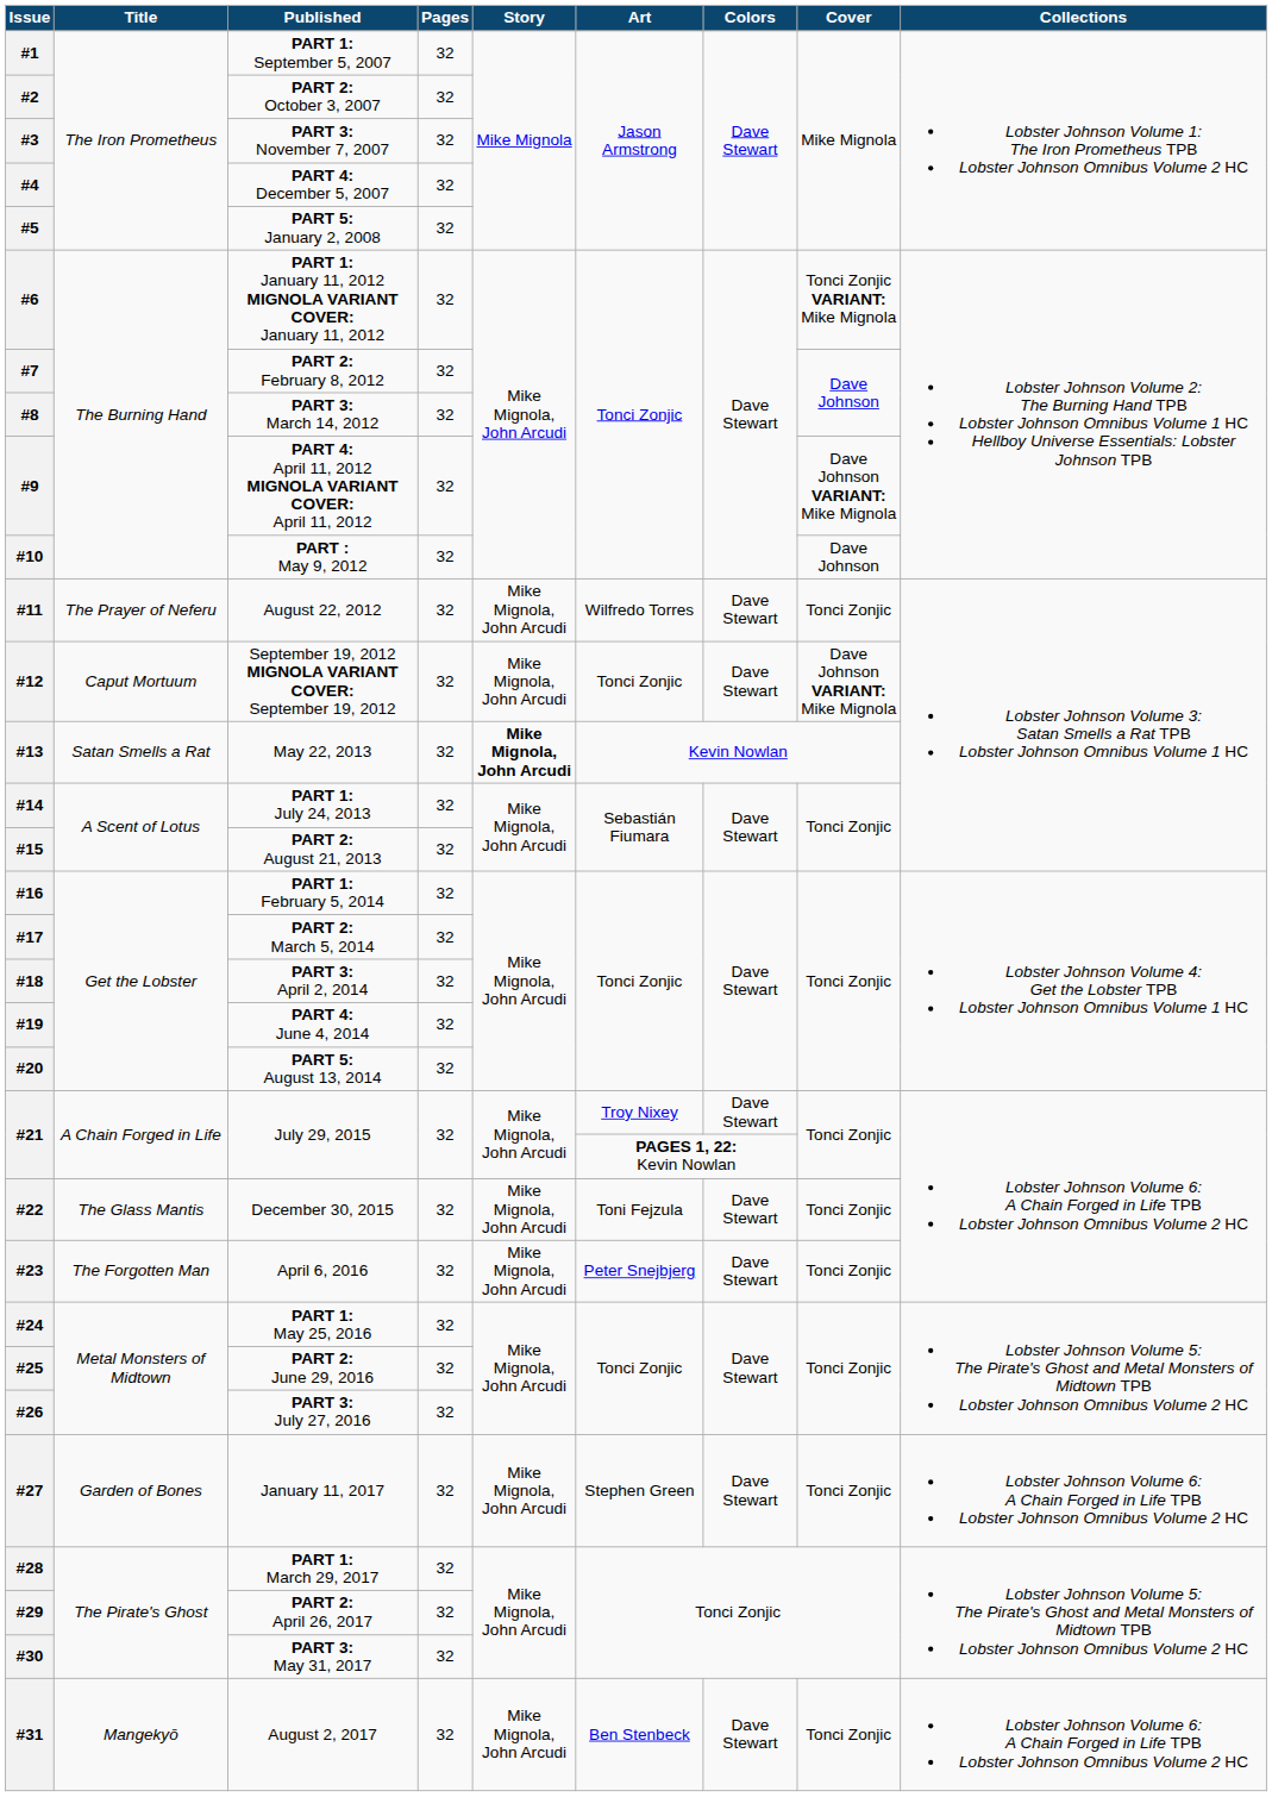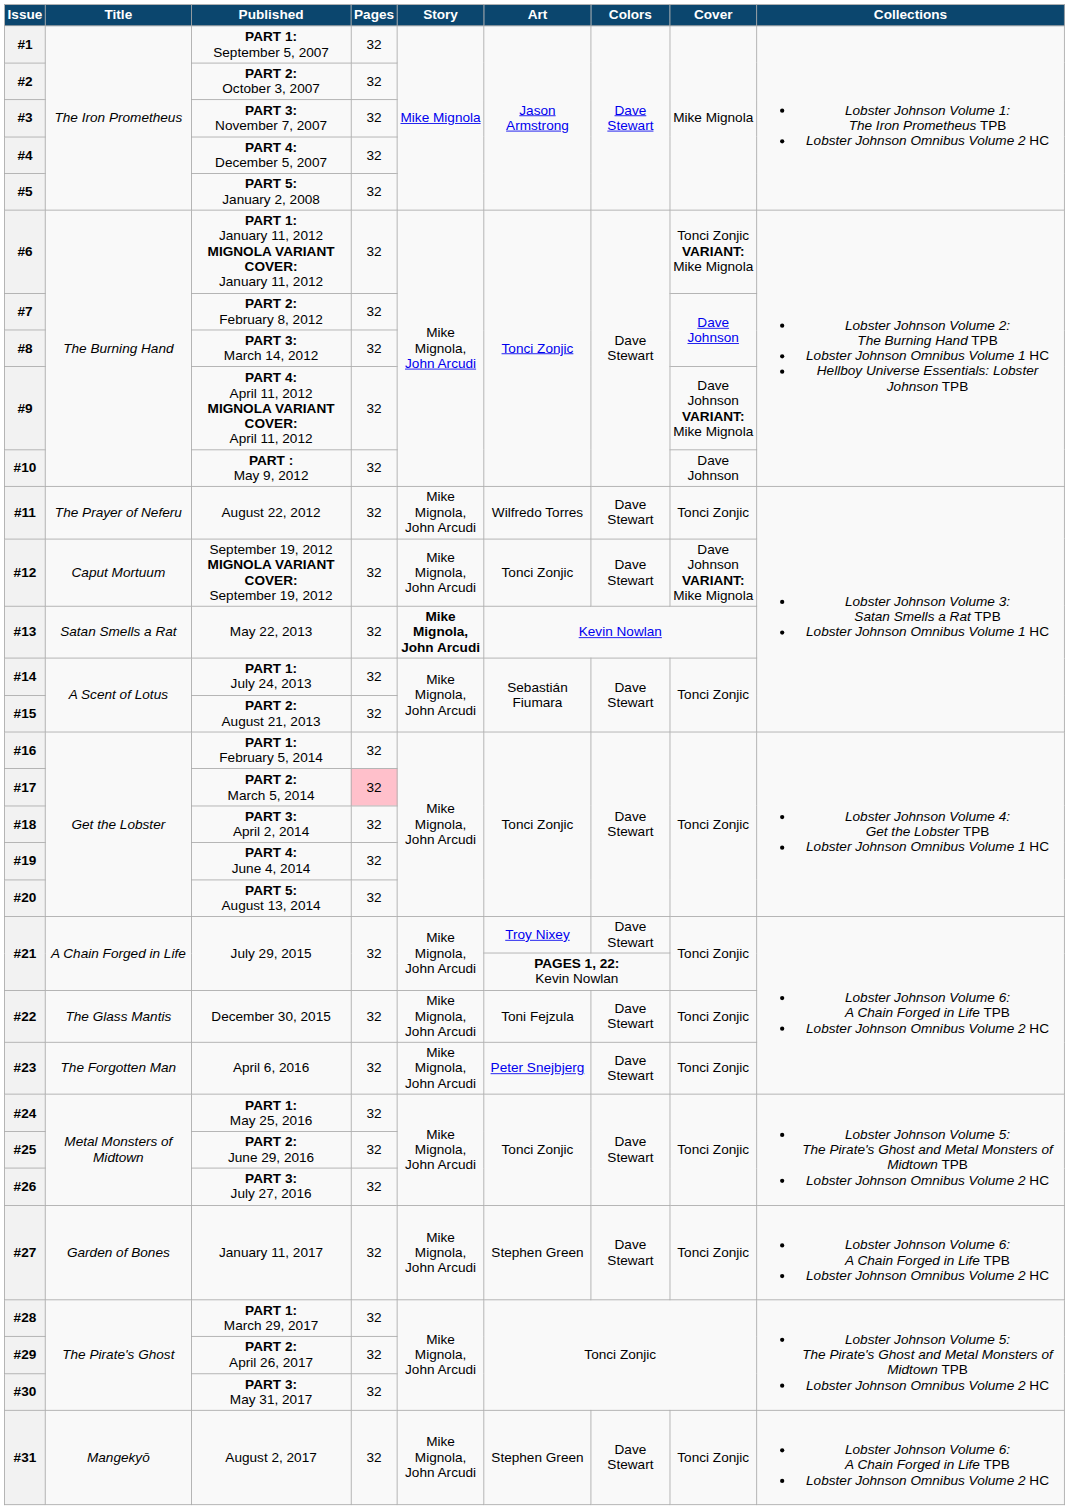 <table class="wikitable" style="text-align: center">
 <tr>
 <th style="background:#0b466e; color:#fff;">Issue</th>
 <th style="background:#0b466e; color:#fff;">Title</th>
 <th style="background:#0b466e; color:#fff;">Published</th>
 <th style="background:#0b466e; color:#fff;">Pages</th>
 <th style="background:#0b466e; color:#fff;">Story</th>
 <th style="background:#0b466e; color:#fff;">Art</th>
 <th style="background:#0b466e; color:#fff;">Colors</th>
 <th style="background:#0b466e; color:#fff;">Cover</th>
 <th style="background:#0b466e; color:#fff;">Collections</th>
 </tr>
 <tr id="Lobster_Johnson_The_Iron_Prometheus_1">
 <th>#1</th>
 <td rowspan=5><em>The Iron Prometheus</em></td>
 <td><strong><span>PART 1:</span></strong><br>September 5, 2007</td>
 <td>32</td>
 <td rowspan=5><a href='#'>Mike Mignola</a></td>
 <td rowspan=5><a href='#'>Jason Armstrong</a></td>
 <td rowspan=5><a href='#'>Dave Stewart</a></td>
 <td rowspan=5>Mike Mignola</td>
 <td rowspan=5><br><ul><li><em>Lobster Johnson Volume 1:<br>The Iron Prometheus</em> TPB</li><li><em>Lobster Johnson Omnibus Volume 2</em> HC</li></ul></td>
 </tr>
 <tr>
 <th>#2</th>
 <td><strong><span>PART 2:</span></strong><br>October 3, 2007</td>
 <td>32</td>
 </tr>
 <tr>
 <th>#3</th>
 <td><strong><span>PART 3:</span></strong><br>November 7, 2007</td>
 <td>32</td>
 </tr>
 <tr>
 <th>#4</th>
 <td><strong><span>PART 4:</span></strong><br>December 5, 2007</td>
 <td>32</td>
 </tr>
 <tr>
 <th>#5</th>
 <td><strong><span>PART 5:</span></strong><br>January 2, 2008</td>
 <td>32</td>
 </tr>
 <tr id="Lobster_Johnson_The_Burning_Hand_1">
 <th>#6</th>
 <td rowspan=5><em>The Burning Hand</em></td>
 <td><strong><span>PART 1:</span></strong><br>January 11, 2012<br><strong><span>MIGNOLA VARIANT COVER:</span></strong><br>January 11, 2012</td>
 <td>32</td>
 <td rowspan=5>Mike Mignola,<br><a href='#'>John Arcudi</a></td>
 <td rowspan=5><a href='#'>Tonci Zonjic</a></td>
 <td rowspan=5>Dave Stewart</td>
 <td>Tonci Zonjic<br><strong><span>VARIANT:</span></strong><br>Mike Mignola</td>
 <td rowspan=5><br><ul><li><em>Lobster Johnson Volume 2:<br>The Burning Hand</em> TPB</li><li><em>Lobster Johnson Omnibus Volume 1</em> HC</li><li><em>Hellboy Universe Essentials: Lobster Johnson</em> TPB</li></ul></td>
 </tr>
 <tr>
 <th>#7</th>
 <td><strong><span>PART 2:</span></strong><br>February 8, 2012</td>
 <td>32</td>
 <td rowspan=2><a href='#'>Dave Johnson</a></td>
 </tr>
 <tr>
 <th>#8</th>
 <td><strong><span>PART 3:</span></strong><br>March 14, 2012</td>
 <td>32</td>
 </tr>
 <tr>
 <th>#9</th>
 <td><strong><span>PART 4:</span></strong><br>April 11, 2012<br><strong><span>MIGNOLA VARIANT COVER:</span></strong><br>April 11, 2012</td>
 <td>32</td>
 <td>Dave Johnson<br><strong><span>VARIANT:</span></strong><br>Mike Mignola</td>
 </tr>
 <tr>
 <th>#10</th>
 <td><strong><span>PART :</span></strong><br>May 9, 2012</td>
 <td>32</td>
 <td>Dave Johnson</td>
 </tr>
 <tr id="Lobster_Johnson_The_Prayer_of_Neferu">
 <th>#11</th>
 <td><em>The Prayer of Neferu</em></td>
 <td>August 22, 2012</td>
 <td>32</td>
 <td>Mike Mignola,<br>John Arcudi</td>
 <td>Wilfredo Torres</td>
 <td>Dave Stewart</td>
 <td>Tonci Zonjic</td>
 <td rowspan=5><br><ul><li><em>Lobster Johnson Volume 3:<br>Satan Smells a Rat</em> TPB</li><li><em>Lobster Johnson Omnibus Volume 1</em> HC</li></ul></td>
 </tr>
 <tr id="Lobster_Johnson_Caput_Mortuum">
 <th>#12</th>
 <td><em>Caput Mortuum</em></td>
 <td>September 19, 2012<br><strong><span>MIGNOLA VARIANT COVER:</span></strong><br>September 19, 2012</td>
 <td>32</td>
 <td>Mike Mignola,<br>John Arcudi</td>
 <td>Tonci Zonjic</td>
 <td>Dave Stewart</td>
 <td>Dave Johnson<br><strong><span>VARIANT:</span></strong><br>Mike Mignola</td>
 </tr>
 <tr id="Lobster_Johnson_Satan_Smells_a_Rat">
 <th>#13</th>
 <td><em>Satan Smells a Rat</em></td>
 <td>May 22, 2013</td>
 <td>32</td>
 <td><strong>Mike Mignola,<br>John Arcudi</strong></td>
 <td colspan=3><a href='#'>Kevin Nowlan</a></td>
 </tr>
 <tr id="Lobster_Johnson_A_Scent_of_Lotus_1">
 <th>#14</th>
 <td rowspan=2><em>A Scent of Lotus</em></td>
 <td><strong><span>PART 1:</span></strong><br>July 24, 2013</td>
 <td>32</td>
 <td rowspan=2>Mike Mignola,<br>John Arcudi</td>
 <td rowspan=2>Sebastián Fiumara</td>
 <td rowspan=2>Dave Stewart</td>
 <td rowspan=2>Tonci Zonjic</td>
 </tr>
 <tr>
 <th>#15</th>
 <td><strong><span>PART 2:</span></strong><br>August 21, 2013</td>
 <td>32</td>
 </tr>
 <tr id="Lobster_Johnson_Get_the_Lobster_1">
 <th>#16</th>
 <td rowspan=5><em>Get the Lobster</em></td>
 <td><strong><span>PART 1:</span></strong><br>February 5, 2014</td>
 <td>32</td>
 <td rowspan=5>Mike Mignola,<br>John Arcudi</td>
 <td rowspan=5>Tonci Zonjic</td>
 <td rowspan=5>Dave Stewart</td>
 <td rowspan=5>Tonci Zonjic</td>
 <td rowspan=5><br><ul><li><em>Lobster Johnson Volume 4:<br>Get the Lobster</em> TPB</li><li><em>Lobster Johnson Omnibus Volume 1</em> HC</li></ul></td>
 </tr>
 <tr>
 <th>#17</th>
 <td><strong><span>PART 2:</span></strong><br>March 5, 2014</td>
-<td>32</td>
+<td style="background: pink;">32</td>
 </tr>
 <tr>
 <th>#18</th>
 <td><strong><span>PART 3:</span></strong><br>April 2, 2014</td>
 <td>32</td>
 </tr>
 <tr>
 <th>#19</th>
 <td><strong><span>PART 4:</span></strong><br>June 4, 2014</td>
 <td>32</td>
 </tr>
 <tr>
 <th>#20</th>
 <td><strong><span>PART 5:</span></strong><br>August 13, 2014</td>
 <td>32</td>
 </tr>
 <tr id="Lobster_Johnson_A_Chain_Forged_in_Life">
 <th rowspan=2>#21</th>
 <td rowspan=2><em>A Chain Forged in Life</em></td>
 <td rowspan=2>July 29, 2015</td>
 <td rowspan=2>32</td>
 <td rowspan=2>Mike Mignola,<br>John Arcudi</td>
 <td><a href='#'>Troy Nixey</a></td>
 <td>Dave Stewart</td>
 <td rowspan=2>Tonci Zonjic</td>
 <td rowspan=4><br><ul><li><em>Lobster Johnson Volume 6:<br>A Chain Forged in Life</em> TPB</li><li><em>Lobster Johnson Omnibus Volume 2</em> HC</li></ul></td>
 </tr>
 <tr>
 <td colspan=2><strong><span>PAGES 1, 22:</span></strong><br>Kevin Nowlan</td>
 </tr>
 <tr id="Lobster_Johnson_The_Glass_Mantis">
 <th>#22</th>
 <td><em>The Glass Mantis</em></td>
 <td>December 30, 2015</td>
 <td>32</td>
 <td>Mike Mignola,<br>John Arcudi</td>
 <td>Toni Fejzula</td>
 <td>Dave Stewart</td>
 <td>Tonci Zonjic</td>
 </tr>
 <tr id="Lobster_Johnson_The_Forgotten_Man">
 <th>#23</th>
 <td><em>The Forgotten Man</em></td>
 <td>April 6, 2016</td>
 <td>32</td>
 <td>Mike Mignola,<br>John Arcudi</td>
 <td><a href='#'>Peter Snejbjerg</a></td>
 <td>Dave Stewart</td>
 <td>Tonci Zonjic</td>
 </tr>
 <tr id="Lobster_Johnson_Metal_Monsters_of_Midtown_1">
 <th>#24</th>
 <td rowspan=3><em>Metal Monsters of Midtown</em></td>
 <td><strong><span>PART 1:</span></strong><br>May 25, 2016</td>
 <td>32</td>
 <td rowspan=3>Mike Mignola,<br>John Arcudi</td>
 <td rowspan=3>Tonci Zonjic</td>
 <td rowspan=3>Dave Stewart</td>
 <td rowspan=3>Tonci Zonjic</td>
 <td rowspan=3><br><ul><li><em>Lobster Johnson Volume 5:<br>The Pirate's Ghost and Metal Monsters of Midtown</em> TPB</li><li><em>Lobster Johnson Omnibus Volume 2</em> HC</li></ul></td>
 </tr>
 <tr>
 <th>#25</th>
 <td><strong><span>PART 2:</span></strong><br>June 29, 2016</td>
 <td>32</td>
 </tr>
 <tr>
 <th>#26</th>
 <td><strong><span>PART 3:</span></strong><br>July 27, 2016</td>
 <td>32</td>
 </tr>
 <tr id="Lobster_Johnson_Garden_of_Bones">
 <th>#27</th>
 <td><em>Garden of Bones</em></td>
 <td>January 11, 2017</td>
 <td>32</td>
 <td>Mike Mignola,<br>John Arcudi</td>
 <td>Stephen Green</td>
 <td>Dave Stewart</td>
 <td>Tonci Zonjic</td>
 <td><br><ul><li><em>Lobster Johnson Volume 6:<br>A Chain Forged in Life</em> TPB</li><li><em>Lobster Johnson Omnibus Volume 2</em> HC</li></ul></td>
 </tr>
 <tr id="Lobster_Johnson_The_Pirates_Ghost_1">
 <th>#28</th>
 <td rowspan=3><em>The Pirate's Ghost</em></td>
 <td><strong><span>PART 1:</span></strong><br>March 29, 2017</td>
 <td>32</td>
 <td rowspan=3>Mike Mignola,<br>John Arcudi</td>
 <td colspan=3 rowspan=3>Tonci Zonjic</td>
 <td rowspan=3><br><ul><li><em>Lobster Johnson Volume 5:<br>The Pirate's Ghost and Metal Monsters of Midtown</em> TPB</li><li><em>Lobster Johnson Omnibus Volume 2</em> HC</li></ul></td>
 </tr>
 <tr>
 <th>#29</th>
 <td><strong><span>PART 2:</span></strong><br>April 26, 2017</td>
 <td>32</td>
 </tr>
 <tr>
 <th>#30</th>
 <td><strong><span>PART 3:</span></strong><br>May 31, 2017</td>
 <td>32</td>
 </tr>
 <tr id="Lobster_Johnson_Mangekyo">
 <th>#31</th>
 <td><em>Mangekyō</em></td>
 <td>August 2, 2017</td>
 <td>32</td>
 <td>Mike Mignola,<br>John Arcudi</td>
-<td><a href='#'>Ben Stenbeck</a></td>
+<td>Stephen Green</td>
 <td>Dave Stewart</td>
 <td>Tonci Zonjic</td>
 <td><br><ul><li><em>Lobster Johnson Volume 6:<br>A Chain Forged in Life</em> TPB</li><li><em>Lobster Johnson Omnibus Volume 2</em> HC</li></ul></td>
 </tr>
 </table>
